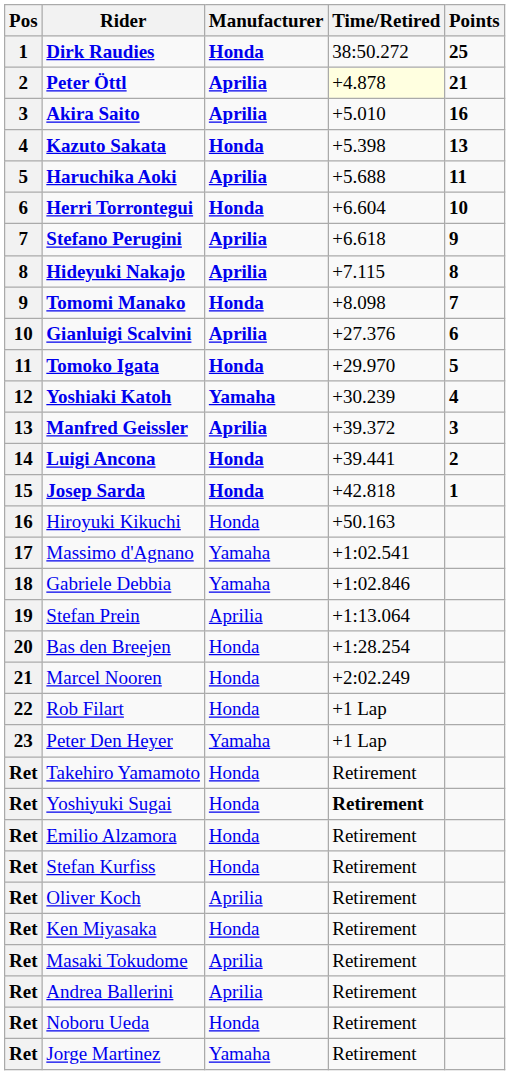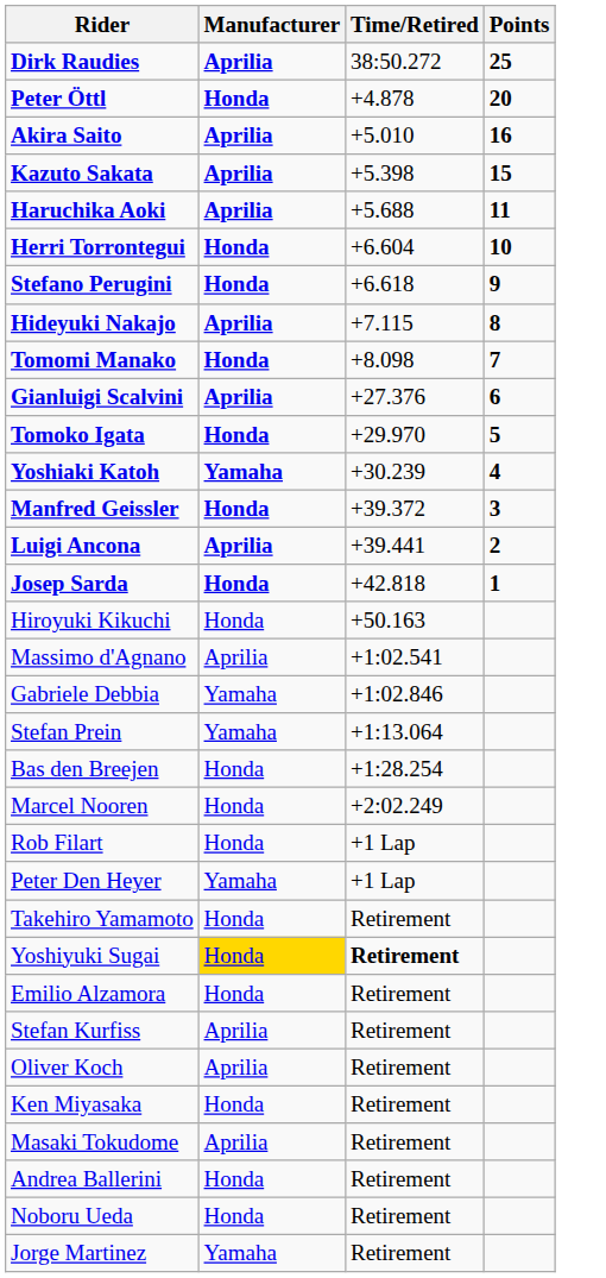 <table class="wikitable" style="font-size: 95%;">
 <tr>
-<th>Pos</th>
 <th>Rider</th>
 <th>Manufacturer</th>
 <th>Time/Retired</th>
 <th>Points</th>
 </tr>
 <tr>
-<th>1</th>
 <td> <strong><a href='#'>Dirk Raudies</a></strong></td>
-<td><strong><a href='#'>Honda</a></strong></td>
+<td><strong><a href='#'>Aprilia</a></strong></td>
 <td>38:50.272</td>
 <td><strong>25</strong></td>
 </tr>
 <tr>
-<th>2</th>
 <td> <strong><a href='#'>Peter Öttl</a></strong></td>
-<td><strong><a href='#'>Aprilia</a></strong></td>
-<td style="background: lightyellow;">+4.878</td>
-<td><strong>21</strong></td>
+<td><strong><a href='#'>Honda</a></strong></td>
+<td>+4.878</td>
+<td><strong>20</strong></td>
 </tr>
 <tr>
-<th>3</th>
 <td> <strong><a href='#'>Akira Saito</a></strong></td>
 <td><strong><a href='#'>Aprilia</a></strong></td>
 <td>+5.010</td>
 <td><strong>16</strong></td>
 </tr>
 <tr>
-<th>4</th>
 <td> <strong><a href='#'>Kazuto Sakata</a></strong></td>
-<td><strong><a href='#'>Honda</a></strong></td>
+<td><strong><a href='#'>Aprilia</a></strong></td>
 <td>+5.398</td>
-<td><strong>13</strong></td>
+<td><strong>15</strong></td>
 </tr>
 <tr>
-<th>5</th>
 <td> <strong><a href='#'>Haruchika Aoki</a></strong></td>
 <td><strong><a href='#'>Aprilia</a></strong></td>
 <td>+5.688</td>
 <td><strong>11</strong></td>
 </tr>
 <tr>
-<th>6</th>
 <td> <strong><a href='#'>Herri Torrontegui</a></strong></td>
 <td><strong><a href='#'>Honda</a></strong></td>
 <td>+6.604</td>
 <td><strong>10</strong></td>
 </tr>
 <tr>
-<th>7</th>
 <td> <strong><a href='#'>Stefano Perugini</a></strong></td>
-<td><strong><a href='#'>Aprilia</a></strong></td>
+<td><strong><a href='#'>Honda</a></strong></td>
 <td>+6.618</td>
 <td><strong>9</strong></td>
 </tr>
 <tr>
-<th>8</th>
 <td> <strong><a href='#'>Hideyuki Nakajo</a></strong></td>
 <td><strong><a href='#'>Aprilia</a></strong></td>
 <td>+7.115</td>
 <td><strong>8</strong></td>
 </tr>
 <tr>
-<th>9</th>
 <td> <strong><a href='#'>Tomomi Manako</a></strong></td>
 <td><strong><a href='#'>Honda</a></strong></td>
 <td>+8.098</td>
 <td><strong>7</strong></td>
 </tr>
 <tr>
-<th>10</th>
 <td> <strong><a href='#'>Gianluigi Scalvini</a></strong></td>
 <td><strong><a href='#'>Aprilia</a></strong></td>
 <td>+27.376</td>
 <td><strong>6</strong></td>
 </tr>
 <tr>
-<th>11</th>
 <td> <strong><a href='#'>Tomoko Igata</a></strong></td>
 <td><strong><a href='#'>Honda</a></strong></td>
 <td>+29.970</td>
 <td><strong>5</strong></td>
 </tr>
 <tr>
-<th>12</th>
 <td> <strong><a href='#'>Yoshiaki Katoh</a></strong></td>
 <td><strong><a href='#'>Yamaha</a></strong></td>
 <td>+30.239</td>
 <td><strong>4</strong></td>
 </tr>
 <tr>
-<th>13</th>
 <td> <strong><a href='#'>Manfred Geissler</a></strong></td>
-<td><strong><a href='#'>Aprilia</a></strong></td>
+<td><strong><a href='#'>Honda</a></strong></td>
 <td>+39.372</td>
 <td><strong>3</strong></td>
 </tr>
 <tr>
-<th>14</th>
 <td> <strong><a href='#'>Luigi Ancona</a></strong></td>
-<td><strong><a href='#'>Honda</a></strong></td>
+<td><strong><a href='#'>Aprilia</a></strong></td>
 <td>+39.441</td>
 <td><strong>2</strong></td>
 </tr>
 <tr>
-<th>15</th>
 <td> <strong><a href='#'>Josep Sarda</a></strong></td>
 <td><strong><a href='#'>Honda</a></strong></td>
 <td>+42.818</td>
 <td><strong>1</strong></td>
 </tr>
 <tr>
-<th>16</th>
 <td> <a href='#'>Hiroyuki Kikuchi</a></td>
 <td><a href='#'>Honda</a></td>
 <td>+50.163</td>
 <td></td>
 </tr>
 <tr>
-<th>17</th>
 <td> <a href='#'>Massimo d'Agnano</a></td>
-<td><a href='#'>Yamaha</a></td>
+<td><a href='#'>Aprilia</a></td>
 <td>+1:02.541</td>
 <td></td>
 </tr>
 <tr>
-<th>18</th>
 <td> <a href='#'>Gabriele Debbia</a></td>
 <td><a href='#'>Yamaha</a></td>
 <td>+1:02.846</td>
 <td></td>
 </tr>
 <tr>
-<th>19</th>
 <td> <a href='#'>Stefan Prein</a></td>
-<td><a href='#'>Aprilia</a></td>
+<td><a href='#'>Yamaha</a></td>
 <td>+1:13.064</td>
 <td></td>
 </tr>
 <tr>
-<th>20</th>
 <td> <a href='#'>Bas den Breejen</a></td>
 <td><a href='#'>Honda</a></td>
 <td>+1:28.254</td>
 <td></td>
 </tr>
 <tr>
-<th>21</th>
 <td> <a href='#'>Marcel Nooren</a></td>
 <td><a href='#'>Honda</a></td>
 <td>+2:02.249</td>
 <td></td>
 </tr>
 <tr>
-<th>22</th>
 <td> <a href='#'>Rob Filart</a></td>
 <td><a href='#'>Honda</a></td>
 <td>+1 Lap</td>
 <td></td>
 </tr>
 <tr>
-<th>23</th>
 <td> <a href='#'>Peter Den Heyer</a></td>
 <td><a href='#'>Yamaha</a></td>
 <td>+1 Lap</td>
 <td></td>
 </tr>
 <tr>
-<th>Ret</th>
 <td> <a href='#'>Takehiro Yamamoto</a></td>
 <td><a href='#'>Honda</a></td>
 <td>Retirement</td>
 <td></td>
 </tr>
 <tr>
-<th>Ret</th>
 <td> <a href='#'>Yoshiyuki Sugai</a></td>
-<td><a href='#'>Honda</a></td>
+<td style="background: gold;"><a href='#'>Honda</a></td>
 <td><strong>Retirement</strong></td>
 <td></td>
 </tr>
 <tr>
-<th>Ret</th>
 <td> <a href='#'>Emilio Alzamora</a></td>
 <td><a href='#'>Honda</a></td>
 <td>Retirement</td>
 <td></td>
 </tr>
 <tr>
-<th>Ret</th>
 <td> <a href='#'>Stefan Kurfiss</a></td>
-<td><a href='#'>Honda</a></td>
+<td><a href='#'>Aprilia</a></td>
 <td>Retirement</td>
 <td></td>
 </tr>
 <tr>
-<th>Ret</th>
 <td> <a href='#'>Oliver Koch</a></td>
 <td><a href='#'>Aprilia</a></td>
 <td>Retirement</td>
 <td></td>
 </tr>
 <tr>
-<th>Ret</th>
 <td> <a href='#'>Ken Miyasaka</a></td>
 <td><a href='#'>Honda</a></td>
 <td>Retirement</td>
 <td></td>
 </tr>
 <tr>
-<th>Ret</th>
 <td> <a href='#'>Masaki Tokudome</a></td>
 <td><a href='#'>Aprilia</a></td>
 <td>Retirement</td>
 <td></td>
 </tr>
 <tr>
-<th>Ret</th>
 <td> <a href='#'>Andrea Ballerini</a></td>
-<td><a href='#'>Aprilia</a></td>
+<td><a href='#'>Honda</a></td>
 <td>Retirement</td>
 <td></td>
 </tr>
 <tr>
-<th>Ret</th>
 <td> <a href='#'>Noboru Ueda</a></td>
 <td><a href='#'>Honda</a></td>
 <td>Retirement</td>
 <td></td>
 </tr>
 <tr>
-<th>Ret</th>
 <td> <a href='#'>Jorge Martinez</a></td>
 <td><a href='#'>Yamaha</a></td>
 <td>Retirement</td>
 <td></td>
 </tr>
 </table>
